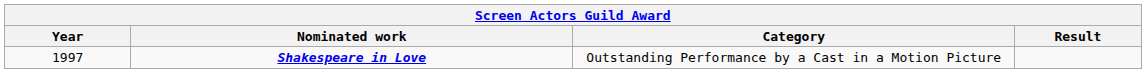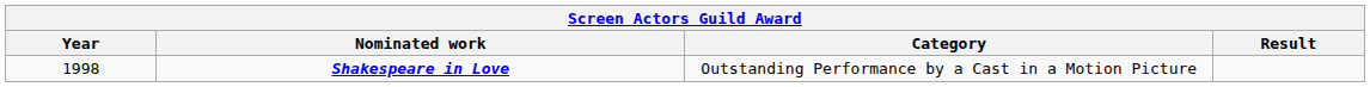 <table width="90%" class="wikitable">
 <tr>
 <th colspan="4" align="center"><a href='#'>Screen Actors Guild Award</a></th>
 </tr>
 <tr>
 <th width="10%">Year</th>
 <th width="35%">Nominated work</th>
 <th width="35%">Category</th>
 <th width="10%">Result</th>
 </tr>
 <tr>
-<td align="center">1997</td>
+<td align="center">1998</td>
 <td align="center"><strong><em><a href='#'>Shakespeare in Love</a></em></strong></td>
 <td align="center">Outstanding Performance by a Cast in a Motion Picture</td>
 <td></td>
 </tr>
 <tr>
 </tr>
 </table>
